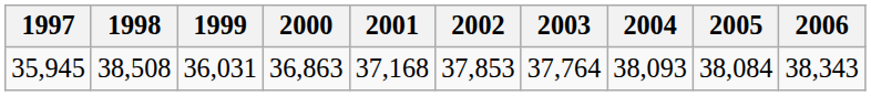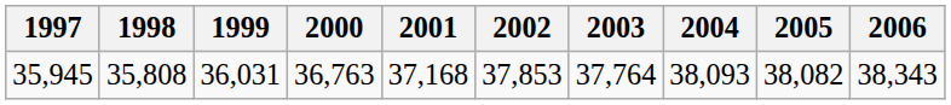 <table class="wikitable" style="text-align:center">
 <tr>
 <th>1997</th>
 <th>1998</th>
 <th>1999</th>
 <th>2000</th>
 <th>2001</th>
 <th>2002</th>
 <th>2003</th>
 <th>2004</th>
 <th>2005</th>
 <th>2006</th>
 </tr>
 <tr>
 <td>35,945</td>
-<td>38,508</td>
+<td>35,808</td>
 <td>36,031</td>
-<td>36,863</td>
+<td>36,763</td>
 <td>37,168</td>
 <td>37,853</td>
 <td>37,764</td>
 <td>38,093</td>
-<td>38,084</td>
+<td>38,082</td>
 <td>38,343</td>
 </tr>
 </table>
